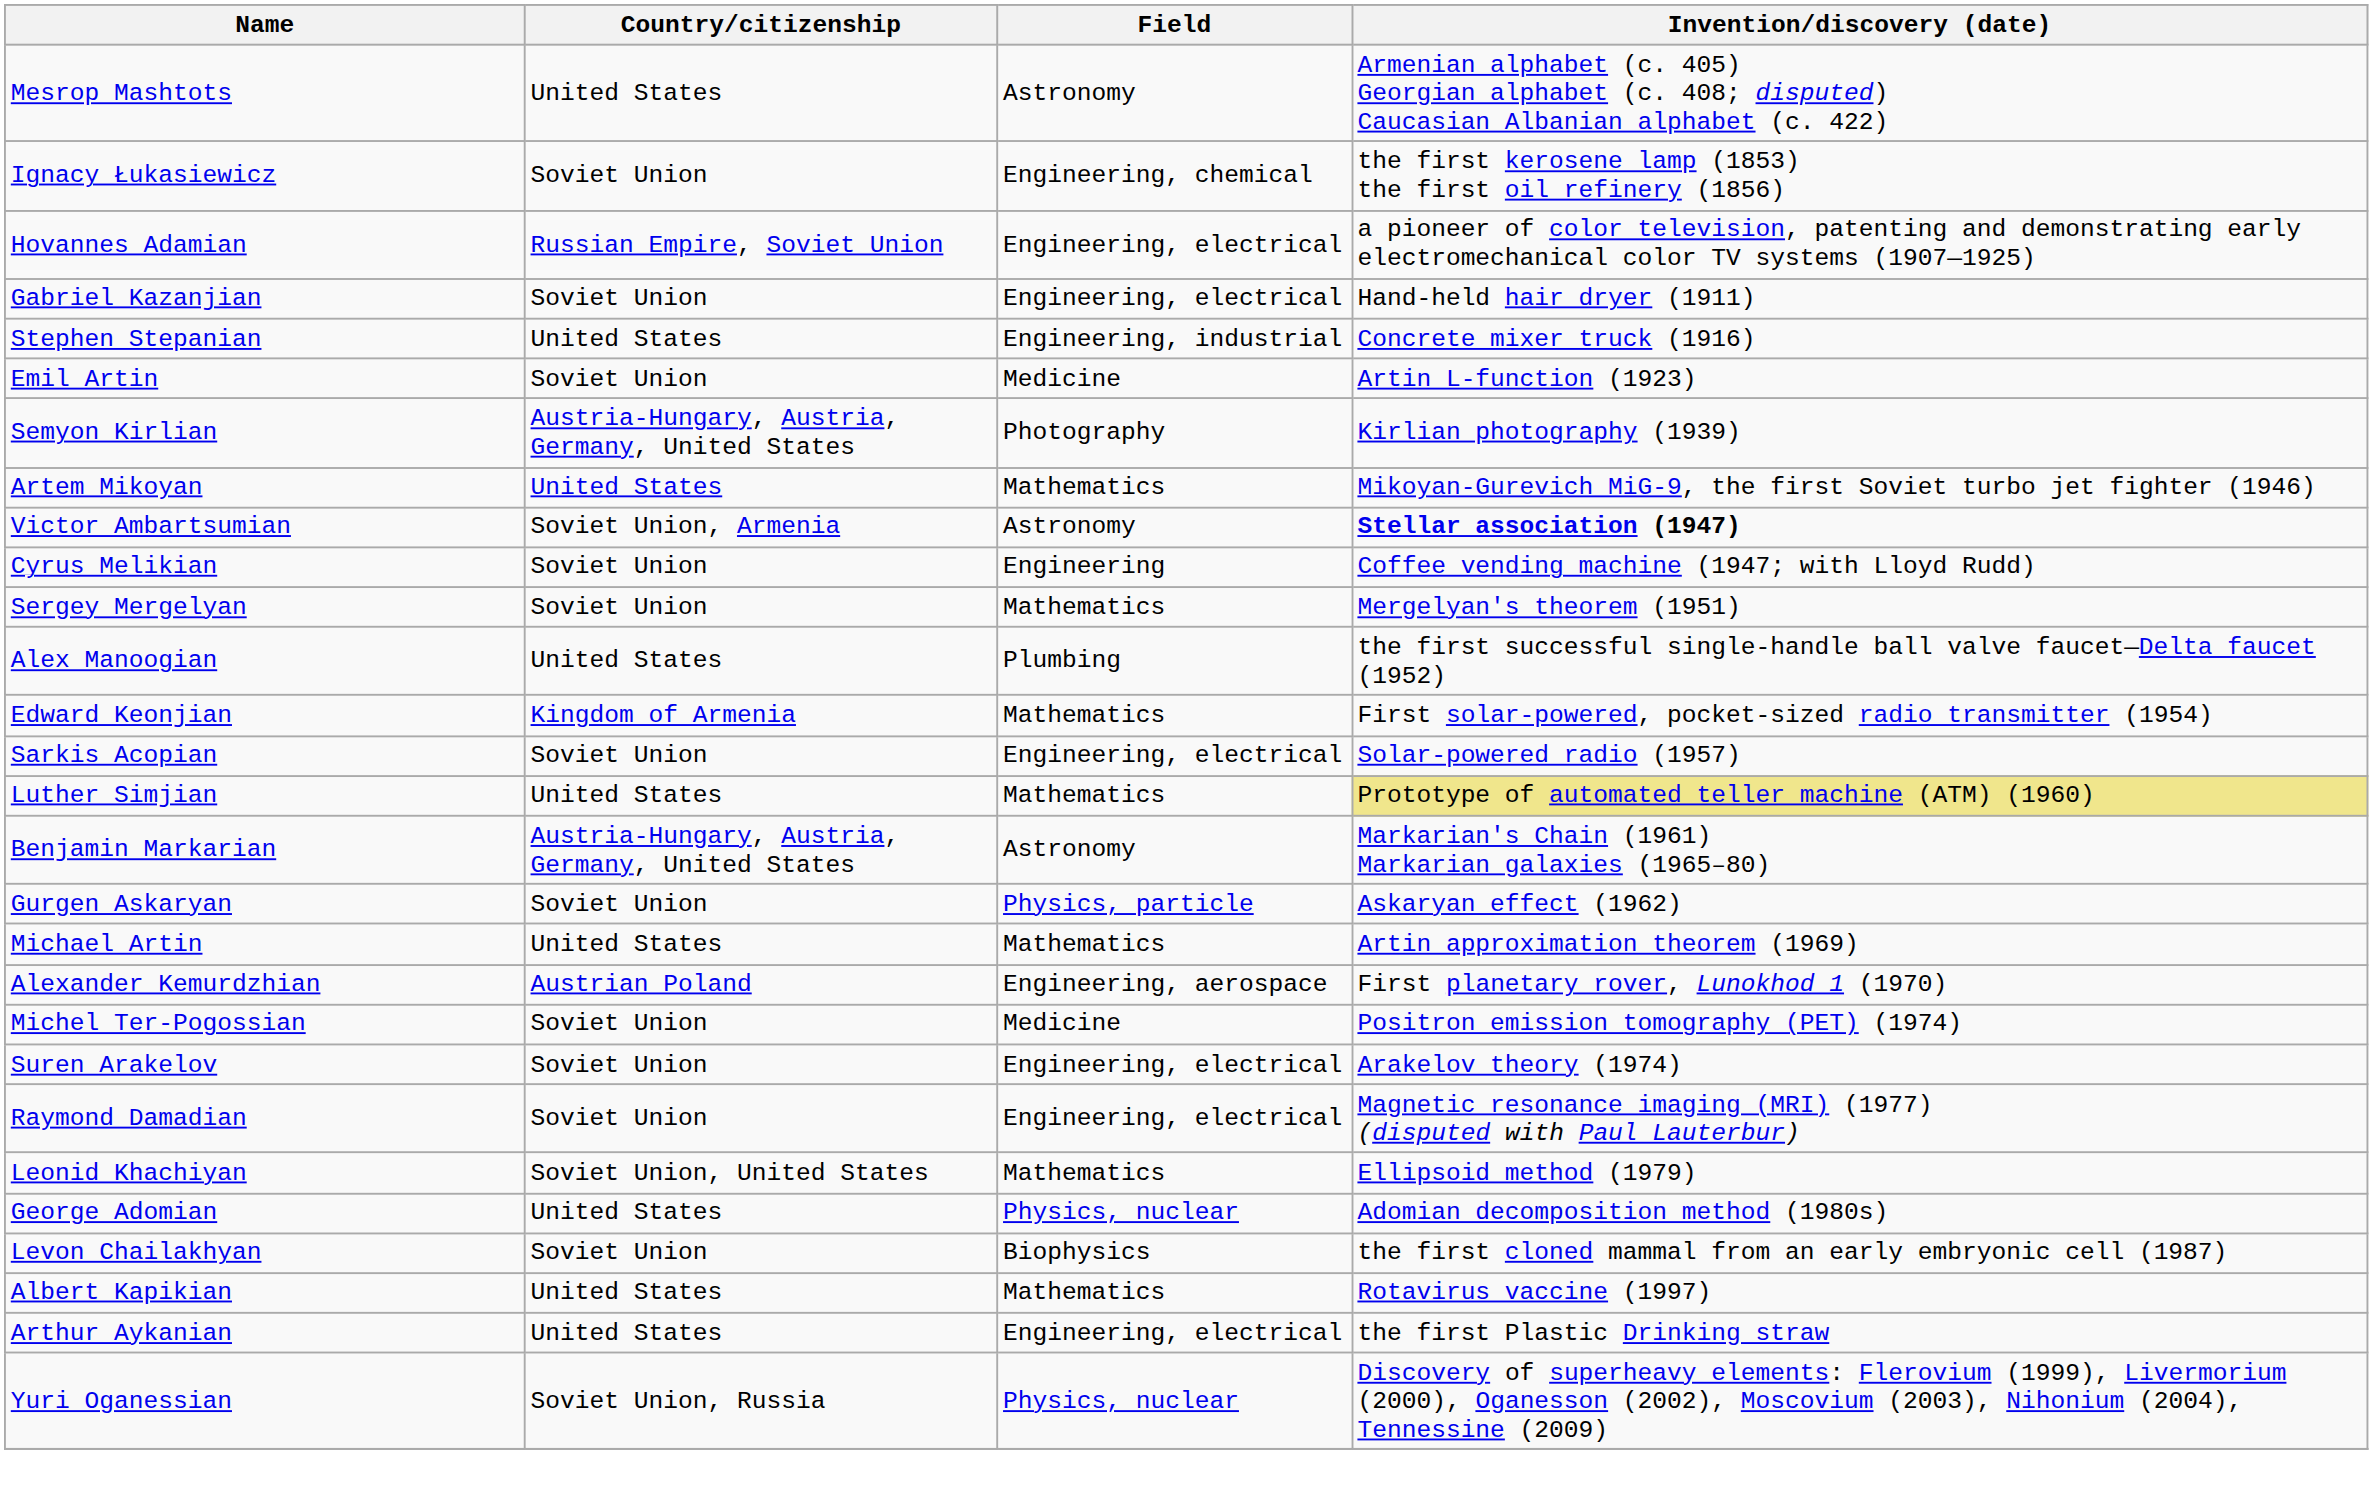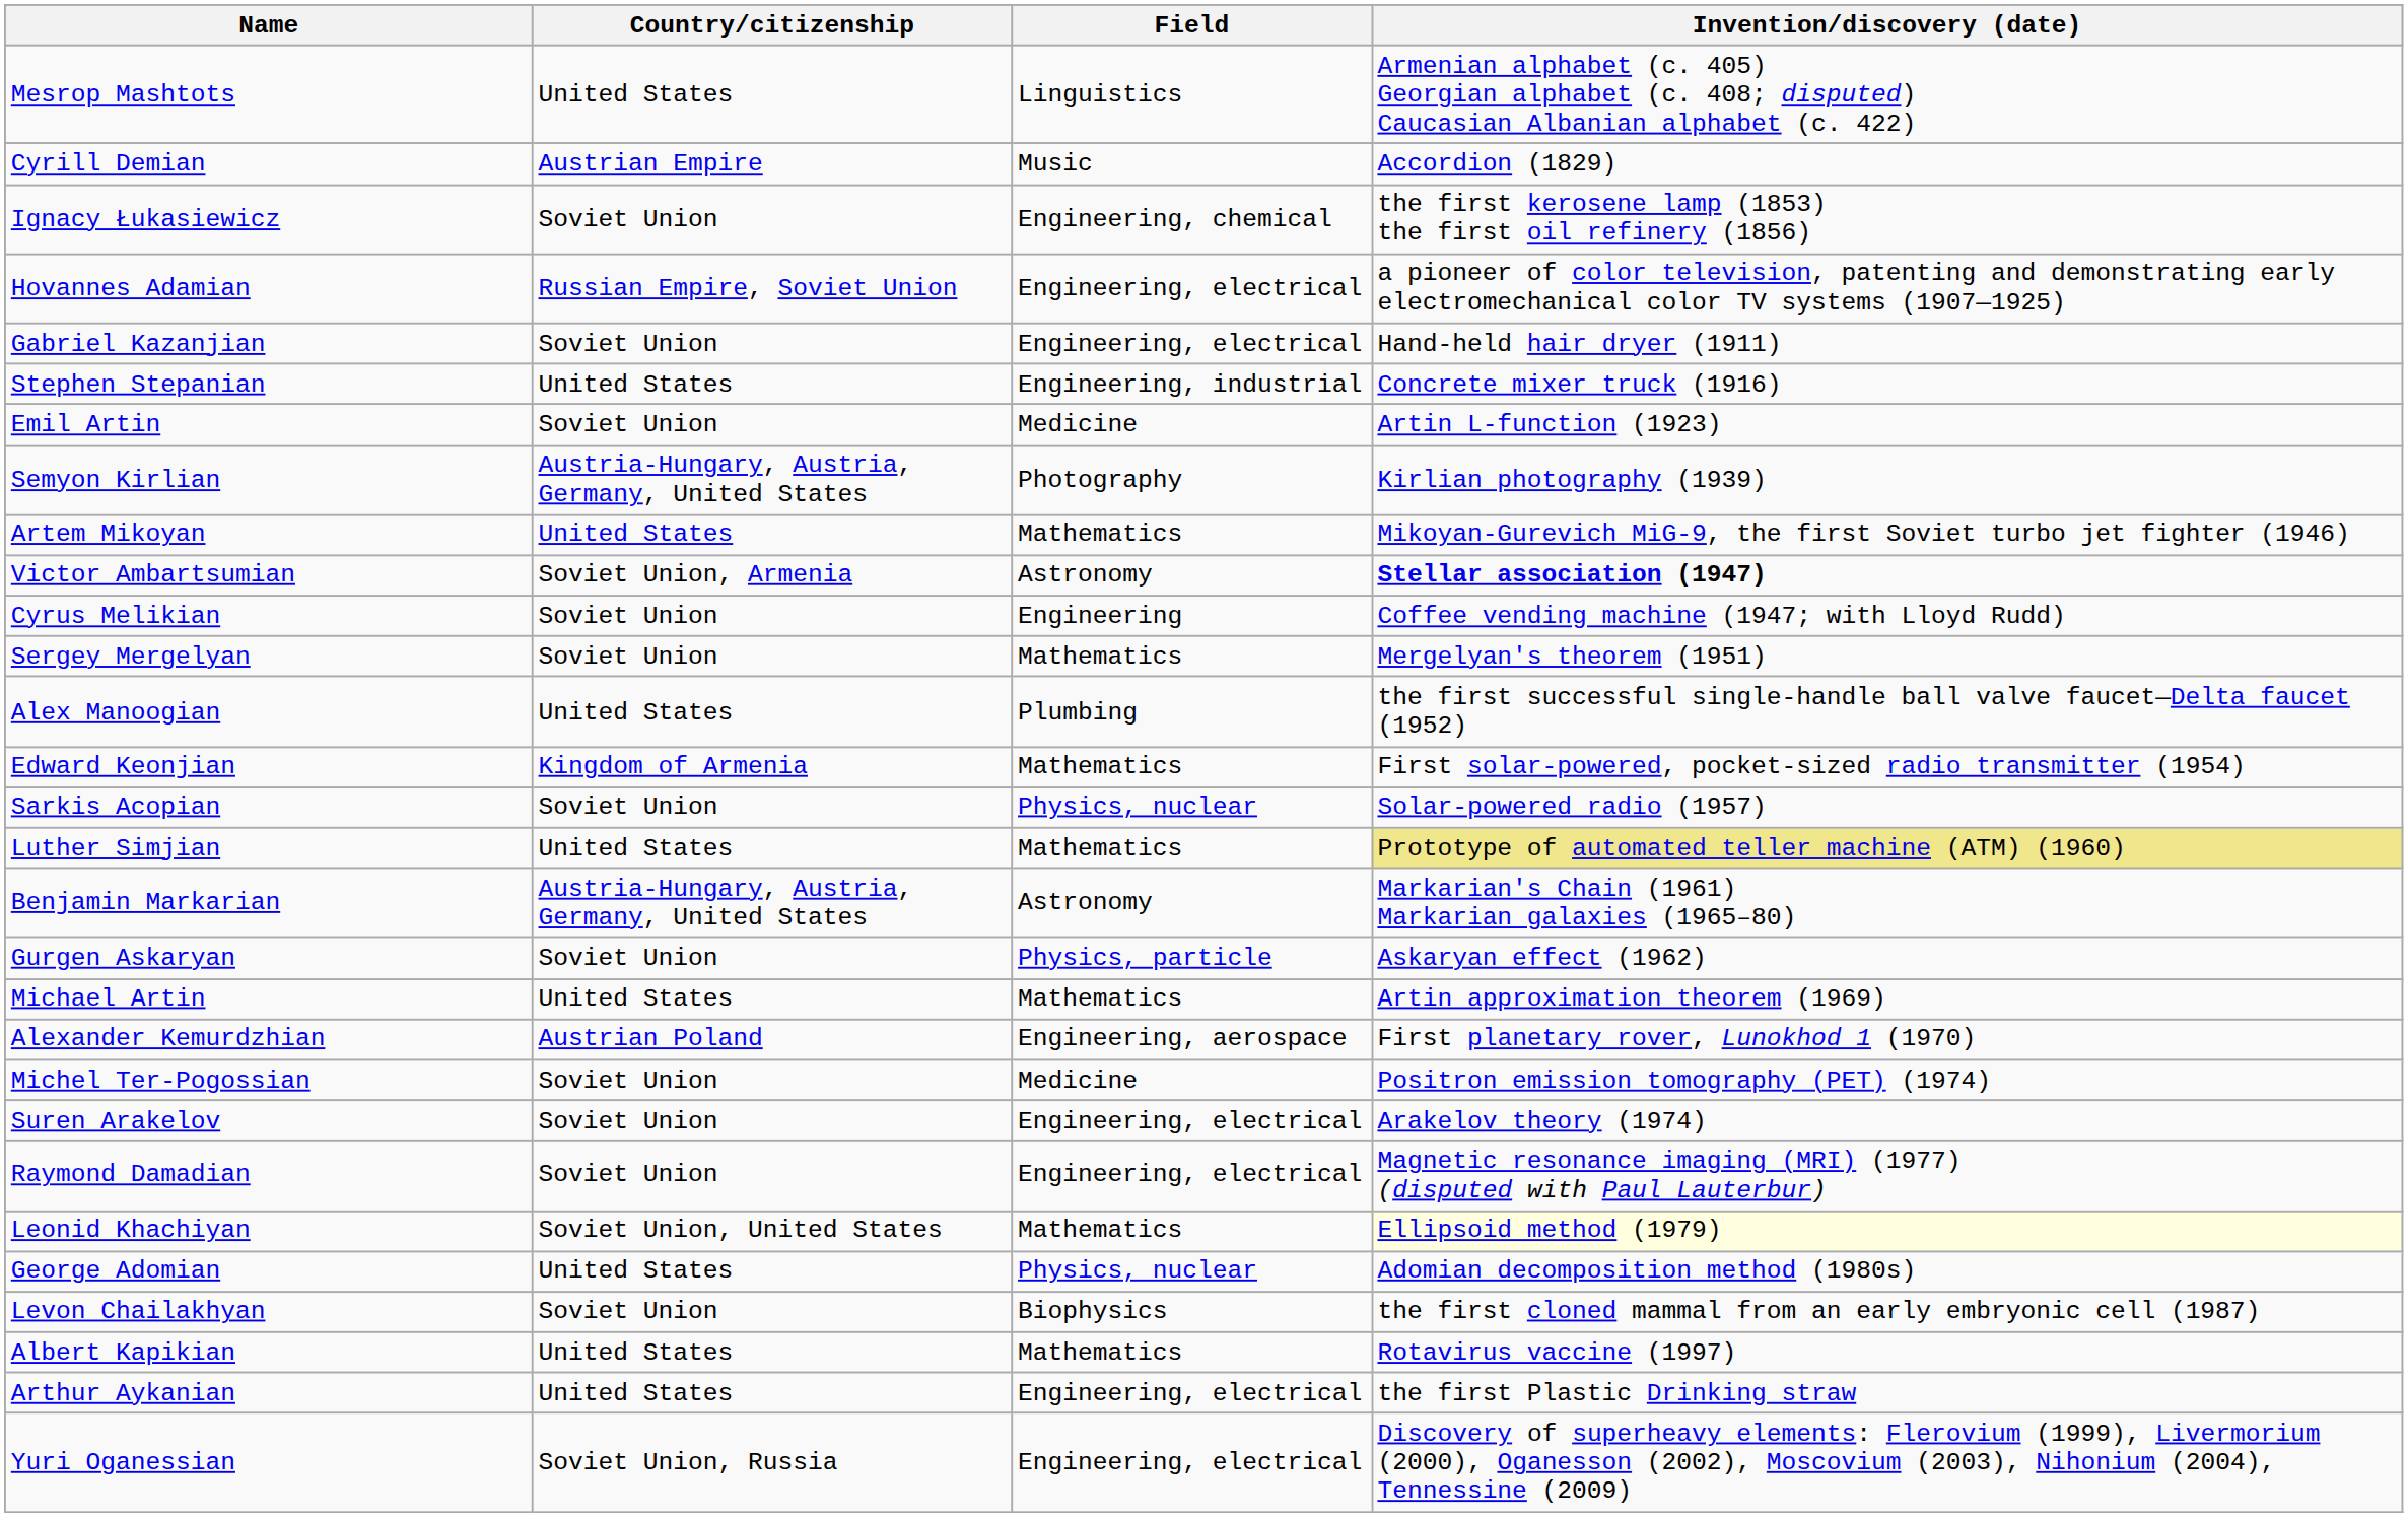 <table class="wikitable sortable">
 <tr style="background:#ccc;">
 <th width=22%>Name</th>
 <th width=20%>Country/citizenship</th>
 <th width=15%>Field</th>
 <th width=50%>Invention/discovery (date)</th>
 </tr>
 <tr>
 <td data-sort-value="Mashtots"><a href='#'>Mesrop Mashtots</a></td>
 <td>United States</td>
-<td>Astronomy</td>
+<td>Linguistics</td>
 <td><a href='#'>Armenian alphabet</a> (c. 405)<br><a href='#'>Georgian alphabet</a> (c. 408; <em><a href='#'>disputed</a></em>)<br><a href='#'>Caucasian Albanian alphabet</a> (c. 422)</td>
+</tr>
+<tr>
+<td><a href='#'>Cyrill Demian</a></td>
+<td><a href='#'>Austrian Empire</a></td>
+<td>Music</td>
+<td><a href='#'>Accordion</a> (1829)</td>
 </tr>
 <tr>
 <td data-sort-value="Łukasiewicz"><a href='#'>Ignacy Łukasiewicz</a></td>
 <td>Soviet Union</td>
 <td>Engineering, chemical</td>
 <td>the first <a href='#'>kerosene lamp</a> (1853)<br>the first <a href='#'>oil refinery</a> (1856)</td>
 </tr>
 <tr>
 <td data-sort-value="Adamian"><a href='#'>Hovannes Adamian</a></td>
 <td><a href='#'>Russian Empire</a>, <a href='#'>Soviet Union</a></td>
 <td>Engineering, electrical</td>
 <td>a pioneer of <a href='#'>color television</a>, patenting and demonstrating early electromechanical color TV systems (1907—1925)</td>
 </tr>
 <tr>
 <td data-sort-value="Kazanjian"><a href='#'>Gabriel Kazanjian</a></td>
 <td>Soviet Union</td>
 <td>Engineering, electrical</td>
 <td>Hand-held <a href='#'>hair dryer</a> (1911)</td>
 </tr>
 <tr>
 <td data-sort-value="Stepanian"><a href='#'>Stephen Stepanian</a></td>
 <td>United States</td>
 <td>Engineering, industrial</td>
 <td><a href='#'>Concrete mixer truck</a> (1916)</td>
 </tr>
 <tr>
 <td data-sort-value="Artin"><a href='#'>Emil Artin</a></td>
 <td>Soviet Union</td>
 <td>Medicine</td>
 <td><a href='#'>Artin L-function</a> (1923)</td>
 </tr>
 <tr>
 <td data-sort-value="Kirlian"><a href='#'>Semyon Kirlian</a></td>
 <td><a href='#'>Austria-Hungary</a>, <a href='#'>Austria</a>, <a href='#'>Germany</a>, United States</td>
 <td>Photography</td>
 <td><a href='#'>Kirlian photography</a> (1939)</td>
 </tr>
 <tr>
 <td data-sort-value="Mikoyan"><a href='#'>Artem Mikoyan</a></td>
 <td><a href='#'>United States</a></td>
 <td>Mathematics</td>
 <td><a href='#'>Mikoyan-Gurevich MiG-9</a>, the first Soviet turbo jet fighter (1946)</td>
 </tr>
 <tr>
 <td data-sort-value="Ambartsumian"><a href='#'>Victor Ambartsumian</a></td>
 <td>Soviet Union, <a href='#'>Armenia</a></td>
 <td>Astronomy</td>
 <td><strong><a href='#'>Stellar association</a> (1947)</strong></td>
 </tr>
 <tr>
 <td><a href='#'>Cyrus Melikian</a></td>
 <td>Soviet Union</td>
 <td>Engineering</td>
 <td><a href='#'>Coffee vending machine</a> (1947; with Lloyd Rudd)</td>
 </tr>
 <tr>
 <td data-sort-value="Mergelyan"><a href='#'>Sergey Mergelyan</a></td>
 <td>Soviet Union</td>
 <td>Mathematics</td>
 <td><a href='#'>Mergelyan's theorem</a> (1951)</td>
 </tr>
 <tr>
 <td><a href='#'>Alex Manoogian</a></td>
 <td>United States</td>
 <td>Plumbing</td>
 <td>the first successful single-handle ball valve faucet—<a href='#'>Delta faucet</a> (1952)</td>
 </tr>
 <tr>
 <td data-sort-value="Keonjian"><a href='#'>Edward Keonjian</a></td>
 <td><a href='#'>Kingdom of Armenia</a></td>
 <td>Mathematics</td>
 <td>First <a href='#'>solar-powered</a>, pocket-sized <a href='#'>radio transmitter</a> (1954)</td>
 </tr>
 <tr>
 <td data-sort-value="Acopian"><a href='#'>Sarkis Acopian</a></td>
 <td>Soviet Union</td>
-<td>Engineering, electrical</td>
+<td><a href='#'>Physics, nuclear</a></td>
 <td><a href='#'>Solar-powered radio</a> (1957)</td>
 </tr>
 <tr>
 <td data-sort-value="Simjian"><a href='#'>Luther Simjian</a></td>
 <td>United States</td>
 <td>Mathematics</td>
 <td style="background: khaki;">Prototype of <a href='#'>automated teller machine</a> (ATM) (1960)</td>
 </tr>
 <tr>
 <td data-sort-value="Markarian"><a href='#'>Benjamin Markarian</a></td>
 <td><a href='#'>Austria-Hungary</a>, <a href='#'>Austria</a>, <a href='#'>Germany</a>, United States</td>
 <td>Astronomy</td>
 <td><a href='#'>Markarian's Chain</a> (1961)<br><a href='#'>Markarian galaxies</a> (1965–80)</td>
 </tr>
 <tr>
 <td data-sort-value="Askaryan"><a href='#'>Gurgen Askaryan</a></td>
 <td>Soviet Union</td>
 <td><a href='#'>Physics, particle</a></td>
 <td><a href='#'>Askaryan effect</a> (1962)</td>
 </tr>
 <tr>
 <td data-sort-value="Artin"><a href='#'>Michael Artin</a></td>
 <td>United States</td>
 <td>Mathematics</td>
 <td><a href='#'>Artin approximation theorem</a> (1969)</td>
 </tr>
 <tr>
 <td data-sort-value="Kemurdzhian"><a href='#'>Alexander Kemurdzhian</a></td>
 <td><a href='#'>Austrian Poland</a></td>
 <td>Engineering, aerospace</td>
 <td>First <a href='#'>planetary rover</a>, <em><a href='#'>Lunokhod 1</a></em> (1970)</td>
 </tr>
 <tr>
 <td data-sort-value="Ter-Pogossian"><a href='#'>Michel Ter-Pogossian</a></td>
 <td>Soviet Union</td>
 <td>Medicine</td>
 <td><a href='#'>Positron emission tomography (PET)</a> (1974)</td>
 </tr>
 <tr>
 <td data-sort-value="Arakelov"><a href='#'>Suren Arakelov</a></td>
 <td>Soviet Union</td>
 <td>Engineering, electrical</td>
 <td><a href='#'>Arakelov theory</a> (1974)</td>
 </tr>
 <tr>
 <td data-sort-value="Damadian"><a href='#'>Raymond Damadian</a></td>
 <td>Soviet Union</td>
 <td>Engineering, electrical</td>
 <td><a href='#'>Magnetic resonance imaging (MRI)</a> (1977)<br><em>(<a href='#'>disputed</a> with <a href='#'>Paul Lauterbur</a>)</em></td>
 </tr>
 <tr>
 <td data-sort-value="Khachiyan"><a href='#'>Leonid Khachiyan</a></td>
 <td>Soviet Union, United States</td>
 <td>Mathematics</td>
-<td><a href='#'>Ellipsoid method</a> (1979)</td>
+<td style="background: lightyellow;"><a href='#'>Ellipsoid method</a> (1979)</td>
 </tr>
 <tr>
 <td data-sort-value="Adomian"><a href='#'>George Adomian</a></td>
 <td>United States</td>
 <td><a href='#'>Physics, nuclear</a></td>
 <td><a href='#'>Adomian decomposition method</a> (1980s)</td>
 </tr>
 <tr>
 <td data-sort-value="Chailakhyan"><a href='#'>Levon Chailakhyan</a></td>
 <td>Soviet Union</td>
 <td>Biophysics</td>
 <td>the first <a href='#'>cloned</a> mammal from an early embryonic cell (1987)</td>
 </tr>
 <tr>
 <td data-sort-value="Kapikian"><a href='#'>Albert Kapikian</a></td>
 <td>United States</td>
 <td>Mathematics</td>
 <td><a href='#'>Rotavirus vaccine</a> (1997)</td>
 </tr>
 <tr>
 <td data-sort-value="Aykanian"><a href='#'>Arthur Aykanian</a></td>
 <td>United States</td>
 <td>Engineering, electrical</td>
 <td>the first Plastic <a href='#'>Drinking straw</a></td>
 </tr>
 <tr>
 <td data-sort-value="Oganessian"><a href='#'>Yuri Oganessian</a></td>
 <td>Soviet Union, Russia</td>
-<td><a href='#'>Physics, nuclear</a></td>
+<td>Engineering, electrical</td>
 <td><a href='#'>Discovery</a> of <a href='#'>superheavy elements</a>: <a href='#'>Flerovium</a> (1999), <a href='#'>Livermorium</a> (2000), <a href='#'>Oganesson</a> (2002), <a href='#'>Moscovium</a> (2003), <a href='#'>Nihonium</a> (2004), <a href='#'>Tennessine</a> (2009)</td>
 </tr>
 <tr>
 </tr>
 </table>
